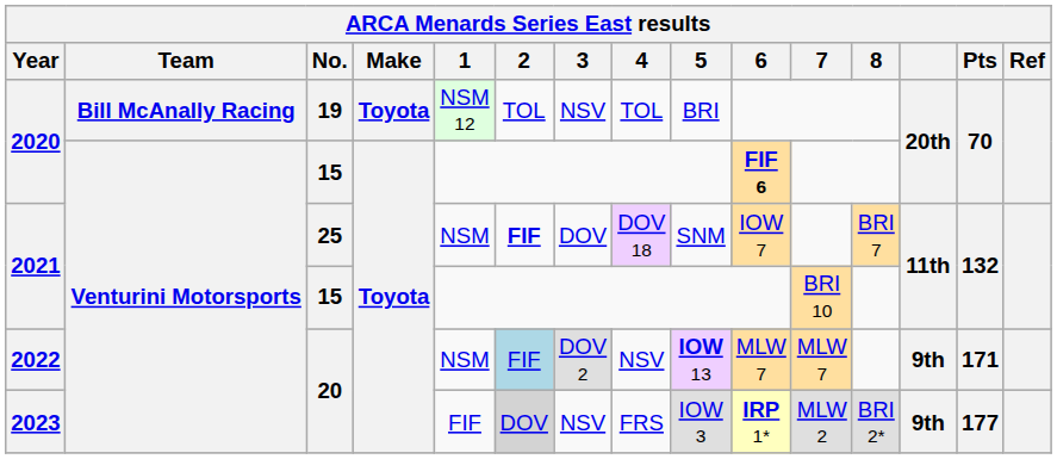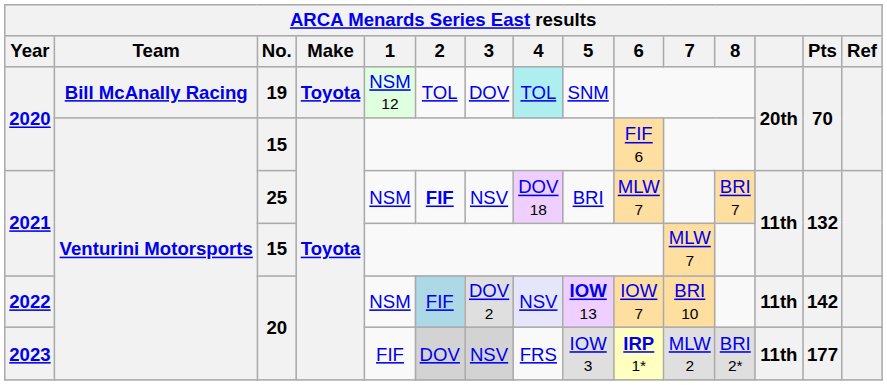 <table class="wikitable" style="text-align:center; font-size:75%">
 <tr>
 <th colspan=15><a href='#'>ARCA Menards Series East</a> results</th>
 </tr>
 <tr>
 <th>Year</th>
 <th>Team</th>
 <th>No.</th>
 <th>Make</th>
 <th>1</th>
 <th>2</th>
 <th>3</th>
 <th>4</th>
 <th>5</th>
 <th>6</th>
 <th>7</th>
 <th>8</th>
 <th></th>
 <th>Pts</th>
 <th>Ref</th>
 </tr>
 <tr>
 <th rowspan=2><a href='#'>2020</a></th>
 <th><a href='#'>Bill McAnally Racing</a></th>
 <th>19</th>
 <th><a href='#'>Toyota</a></th>
 <td style="background:#DFFFDF;"><a href='#'>NSM</a><br><small>12</small></td>
 <td><a href='#'>TOL</a></td>
-<td><a href='#'>NSV</a></td>
-<td><a href='#'>TOL</a></td>
-<td><a href='#'>BRI</a></td>
+<td><a href='#'>DOV</a></td>
+<td style="background: paleturquoise;"><a href='#'>TOL</a></td>
+<td><a href='#'>SNM</a></td>
 <td colspan=3></td>
 <th rowspan=2>20th</th>
 <th rowspan=2>70</th>
 <th rowspan=2></th>
 </tr>
 <tr>
 <th rowspan=5><a href='#'>Venturini Motorsports</a></th>
 <th>15</th>
 <th rowspan=5><a href='#'>Toyota</a></th>
 <td colspan=5></td>
-<td style="background:#FFDF9F;"><strong><a href='#'>FIF</a><br><small>6</small></strong></td>
+<td style="background:#FFDF9F;"><a href='#'>FIF</a><br><small>6</small></td>
 <td colspan=2></td>
 </tr>
 <tr>
 <th rowspan=2><a href='#'>2021</a></th>
 <th>25</th>
 <td><a href='#'>NSM</a></td>
 <td><strong><a href='#'>FIF</a></strong></td>
-<td><a href='#'>DOV</a></td>
+<td><a href='#'>NSV</a></td>
 <td style="background:#EFCFFF;"><a href='#'>DOV</a><br><small>18</small></td>
-<td><a href='#'>SNM</a></td>
-<td style="background:#FFDF9F;"><a href='#'>IOW</a><br><small>7</small></td>
+<td><a href='#'>BRI</a></td>
+<td style="background:#FFDF9F;"><a href='#'>MLW</a><br><small>7</small></td>
 <td></td>
 <td style="background:#FFDF9F;"><a href='#'>BRI</a><br><small>7</small></td>
 <th rowspan=2>11th</th>
 <th rowspan=2>132</th>
 <th rowspan=2></th>
 </tr>
 <tr>
 <th>15</th>
 <td colspan=6></td>
-<td style="background:#FFDF9F;"><a href='#'>BRI</a><br><small>10</small></td>
+<td style="background:#FFDF9F;"><a href='#'>MLW</a><br><small>7</small></td>
 <td></td>
 </tr>
 <tr>
 <th><a href='#'>2022</a></th>
 <th rowspan=2>20</th>
 <td><a href='#'>NSM</a></td>
 <td style="background: lightblue;"><a href='#'>FIF</a></td>
 <td style="background:#DFDFDF;"><a href='#'>DOV</a><br><small>2</small></td>
-<td><a href='#'>NSV</a></td>
+<td style="background: lavender;"><a href='#'>NSV</a></td>
 <td style="background:#EFCFFF;"><strong><a href='#'>IOW</a></strong><br><small>13</small></td>
-<td style="background:#FFDF9F;"><a href='#'>MLW</a><br><small>7</small></td>
-<td style="background:#FFDF9F;"><a href='#'>MLW</a><br><small>7</small></td>
+<td style="background:#FFDF9F;"><a href='#'>IOW</a><br><small>7</small></td>
+<td style="background:#FFDF9F;"><a href='#'>BRI</a><br><small>10</small></td>
 <td></td>
-<th>9th</th>
-<th>171</th>
+<th>11th</th>
+<th>142</th>
 <th></th>
 </tr>
 <tr>
 <th><a href='#'>2023</a></th>
 <td><a href='#'>FIF</a></td>
 <td style="background: lightgrey;"><a href='#'>DOV</a></td>
-<td><a href='#'>NSV</a></td>
+<td style="background: lightgrey;"><a href='#'>NSV</a></td>
 <td><a href='#'>FRS</a></td>
 <td style="background:#DFDFDF;"><a href='#'>IOW</a><br><small>3</small></td>
 <td style="background:#FFFFBF;"><strong><a href='#'>IRP</a></strong><br><small>1*</small></td>
 <td style="background:#DFDFDF;"><a href='#'>MLW</a><br><small>2</small></td>
 <td style="background:#DFDFDF;"><a href='#'>BRI</a><br><small>2*</small></td>
-<th>9th</th>
+<th>11th</th>
 <th>177</th>
 <th></th>
 </tr>
 </table>
